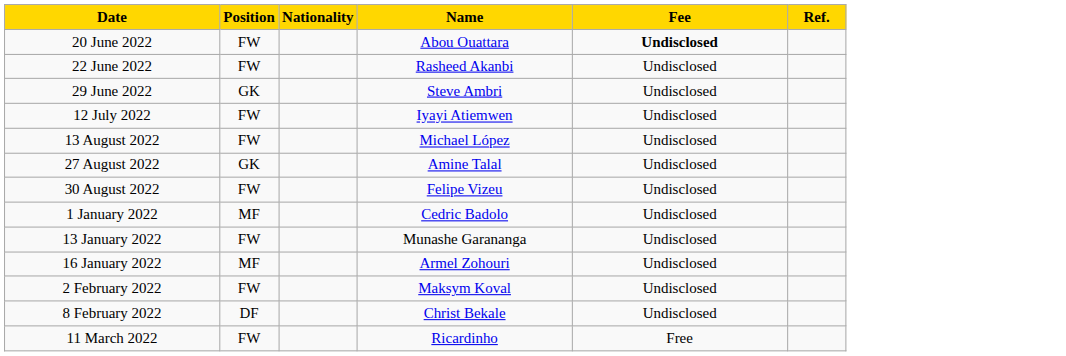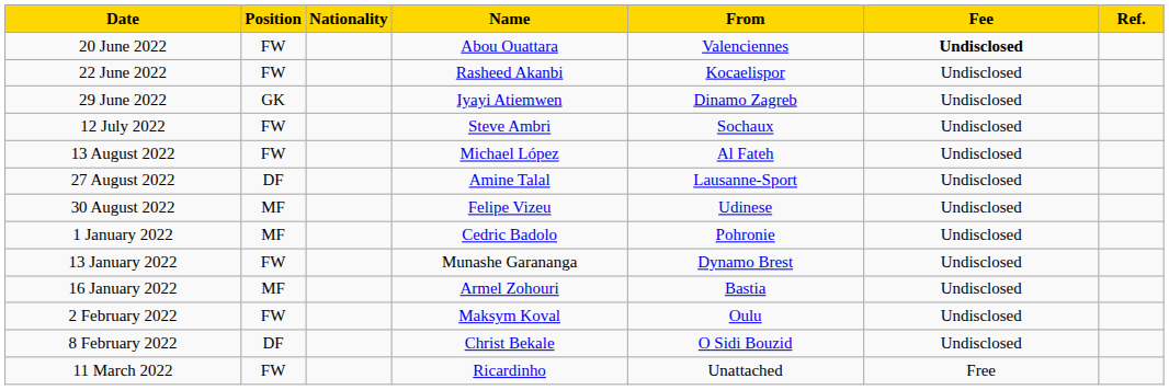 <table class="wikitable"  style="text-align:center; font-size:90%; ">
 <tr>
 <th style="background:gold; color:black; width:200px;">Date</th>
 <th style="background:gold; color:black; width:50px;">Position</th>
 <th style="background:gold; color:black; width:50px;">Nationality</th>
 <th style="background:gold; color:black; width:200px;">Name</th>
+<th style="background:gold; color:black; width:200px;">From</th>
 <th style="background:gold; color:black; width:200px;">Fee</th>
 <th style="background:gold; color:black; width:50px;">Ref.</th>
 </tr>
 <tr>
 <td>20 June 2022</td>
 <td>FW</td>
 <td></td>
 <td><a href='#'>Abou Ouattara</a></td>
+<td><a href='#'>Valenciennes</a></td>
 <td><strong>Undisclosed</strong></td>
 <td></td>
 </tr>
 <tr>
 <td>22 June 2022</td>
 <td>FW</td>
 <td></td>
 <td><a href='#'>Rasheed Akanbi</a></td>
+<td><a href='#'>Kocaelispor</a></td>
 <td>Undisclosed</td>
 <td></td>
 </tr>
 <tr>
 <td>29 June 2022</td>
 <td>GK</td>
 <td></td>
-<td><a href='#'>Steve Ambri</a></td>
+<td><a href='#'>Iyayi Atiemwen</a></td>
+<td><a href='#'>Dinamo Zagreb</a></td>
 <td>Undisclosed</td>
 <td></td>
 </tr>
 <tr>
 <td>12 July 2022</td>
 <td>FW</td>
 <td></td>
-<td><a href='#'>Iyayi Atiemwen</a></td>
+<td><a href='#'>Steve Ambri</a></td>
+<td><a href='#'>Sochaux</a></td>
 <td>Undisclosed</td>
 <td></td>
 </tr>
 <tr>
 <td>13 August 2022</td>
 <td>FW</td>
 <td></td>
 <td><a href='#'>Michael López</a></td>
+<td><a href='#'>Al Fateh</a></td>
 <td>Undisclosed</td>
 <td></td>
 </tr>
 <tr>
 <td>27 August 2022</td>
-<td>GK</td>
+<td>DF</td>
 <td></td>
 <td><a href='#'>Amine Talal</a></td>
+<td><a href='#'>Lausanne-Sport</a></td>
 <td>Undisclosed</td>
 <td></td>
 </tr>
 <tr>
 <td>30 August 2022</td>
-<td>FW</td>
+<td>MF</td>
 <td></td>
 <td><a href='#'>Felipe Vizeu</a></td>
+<td><a href='#'>Udinese</a></td>
 <td>Undisclosed</td>
 <td></td>
 </tr>
 <tr>
 <td>1 January 2022</td>
 <td>MF</td>
 <td></td>
 <td><a href='#'>Cedric Badolo</a></td>
+<td><a href='#'>Pohronie</a></td>
 <td>Undisclosed</td>
 <td></td>
 </tr>
 <tr>
 <td>13 January 2022</td>
 <td>FW</td>
 <td></td>
 <td>Munashe Garananga</td>
+<td><a href='#'>Dynamo Brest</a></td>
 <td>Undisclosed</td>
 <td></td>
 </tr>
 <tr>
 <td>16 January 2022</td>
 <td>MF</td>
 <td></td>
 <td><a href='#'>Armel Zohouri</a></td>
+<td><a href='#'>Bastia</a></td>
 <td>Undisclosed</td>
 <td></td>
 </tr>
 <tr>
 <td>2 February 2022</td>
 <td>FW</td>
 <td></td>
 <td><a href='#'>Maksym Koval</a></td>
+<td><a href='#'>Oulu</a></td>
 <td>Undisclosed</td>
 <td></td>
 </tr>
 <tr>
 <td>8 February 2022</td>
 <td>DF</td>
 <td></td>
 <td><a href='#'>Christ Bekale</a></td>
+<td><a href='#'>O Sidi Bouzid</a></td>
 <td>Undisclosed</td>
 <td></td>
 </tr>
 <tr>
 <td>11 March 2022</td>
 <td>FW</td>
 <td></td>
 <td><a href='#'>Ricardinho</a></td>
+<td>Unattached</td>
 <td>Free</td>
 <td></td>
 </tr>
 </table>
